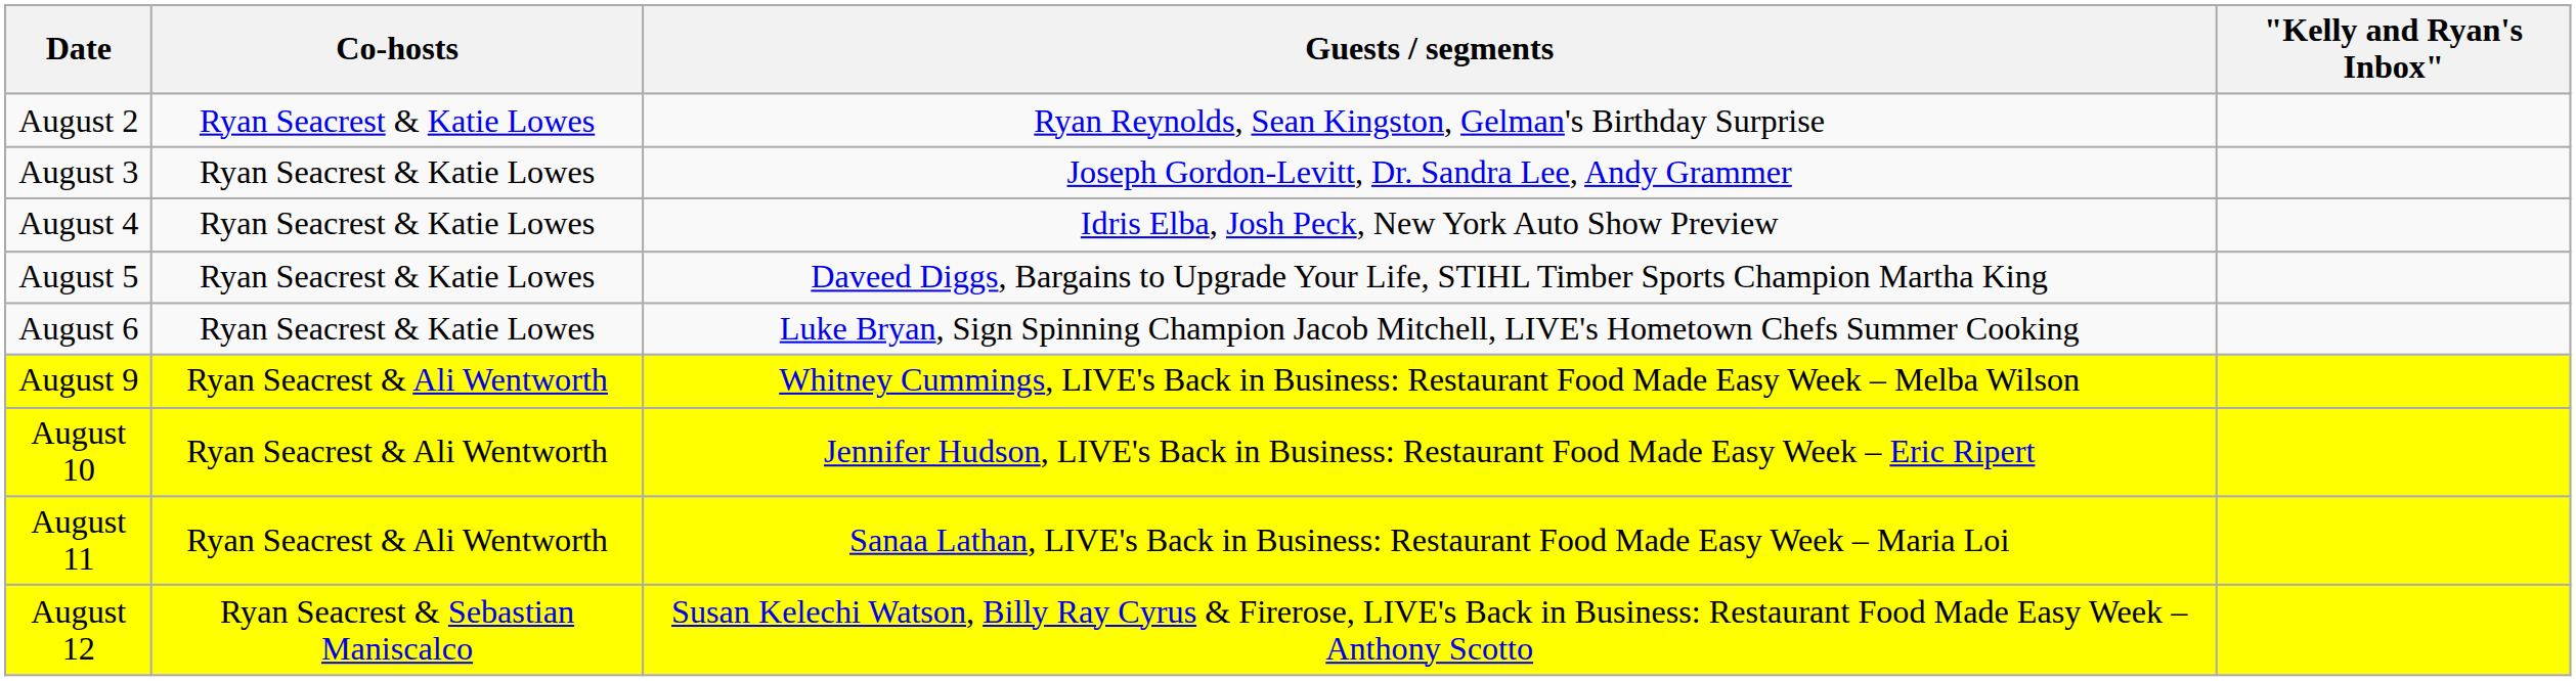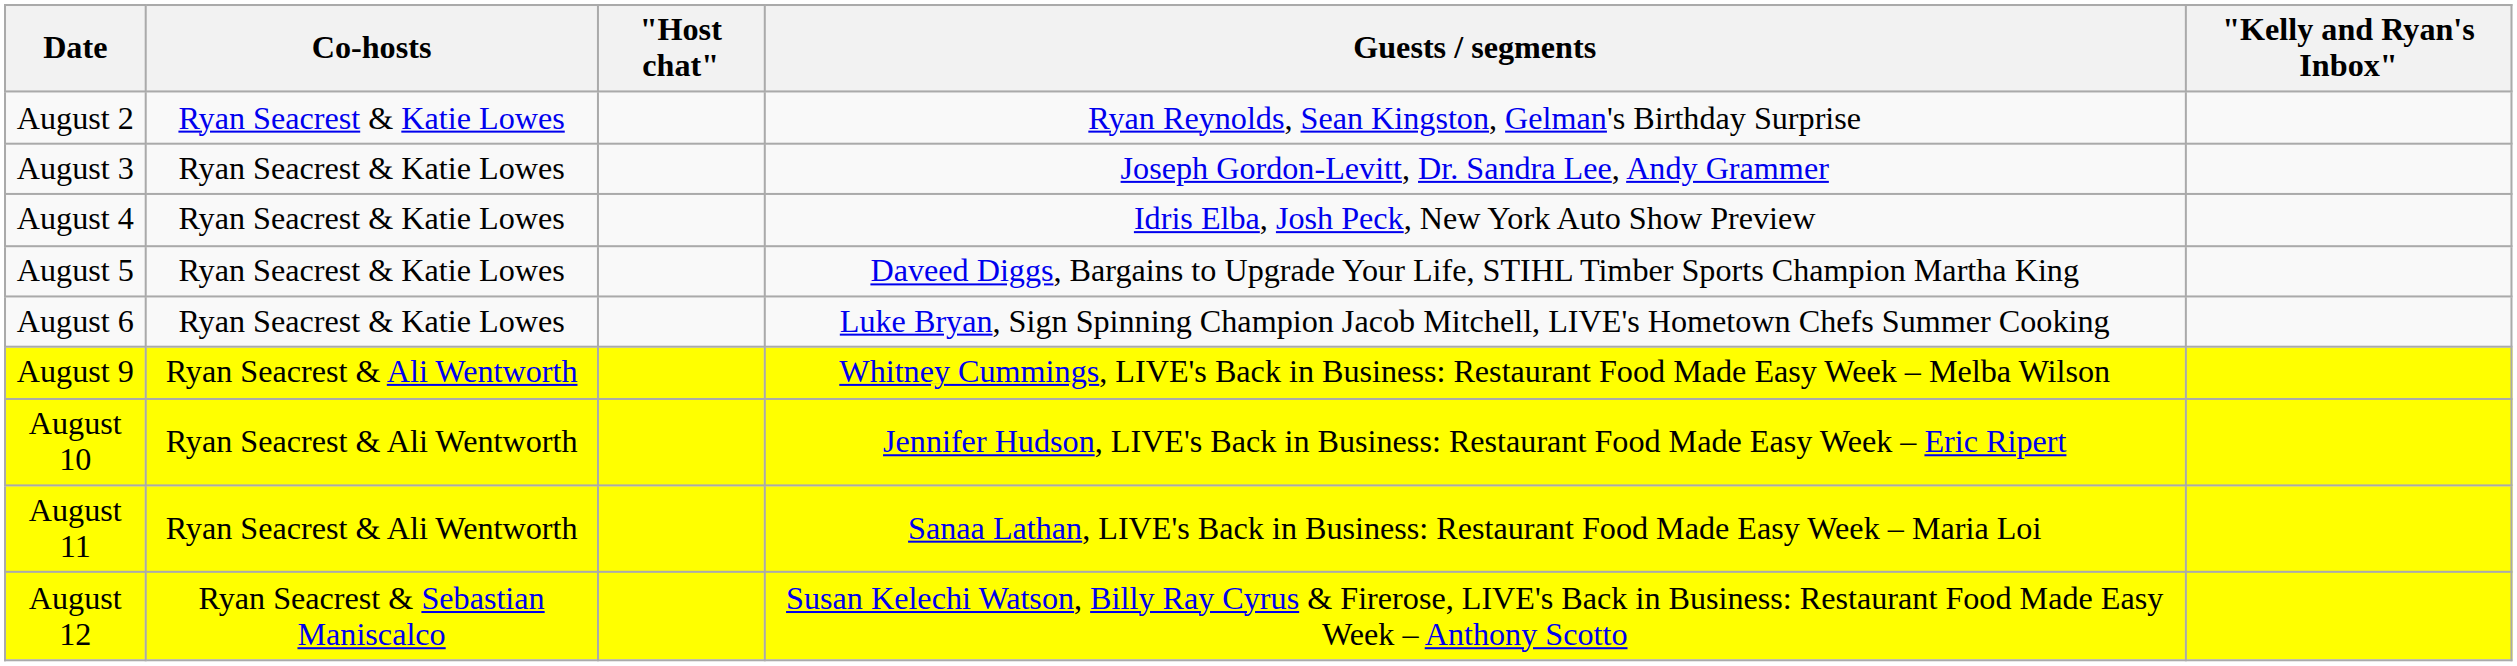 <table class="wikitable sortable" style="text-align:center;">
 <tr>
 <th>Date</th>
 <th>Co-hosts</th>
+<th>"Host chat"</th>
 <th>Guests / segments</th>
 <th>"Kelly and Ryan's Inbox"</th>
 </tr>
 <tr>
 <td>August 2</td>
 <td><a href='#'>Ryan Seacrest</a> & <a href='#'>Katie Lowes</a></td>
+<td></td>
 <td><a href='#'>Ryan Reynolds</a>, <a href='#'>Sean Kingston</a>, <a href='#'>Gelman</a>'s Birthday Surprise</td>
 <td></td>
 </tr>
 <tr>
 <td>August 3</td>
 <td>Ryan Seacrest & Katie Lowes</td>
+<td></td>
 <td><a href='#'>Joseph Gordon-Levitt</a>, <a href='#'>Dr. Sandra Lee</a>, <a href='#'>Andy Grammer</a></td>
 <td></td>
 </tr>
 <tr>
 <td>August 4</td>
 <td>Ryan Seacrest & Katie Lowes</td>
+<td></td>
 <td><a href='#'>Idris Elba</a>, <a href='#'>Josh Peck</a>, New York Auto Show Preview</td>
 <td></td>
 </tr>
 <tr>
 <td>August 5</td>
 <td>Ryan Seacrest & Katie Lowes</td>
+<td></td>
 <td><a href='#'>Daveed Diggs</a>, Bargains to Upgrade Your Life, STIHL Timber Sports Champion Martha King</td>
 <td></td>
 </tr>
 <tr>
 <td>August 6</td>
 <td>Ryan Seacrest & Katie Lowes</td>
+<td></td>
 <td><a href='#'>Luke Bryan</a>, Sign Spinning Champion Jacob Mitchell, LIVE's Hometown Chefs Summer Cooking</td>
 <td></td>
 </tr>
 <tr style="background:yellow;">
 <td>August 9</td>
 <td>Ryan Seacrest & <a href='#'>Ali Wentworth</a></td>
+<td></td>
 <td><a href='#'>Whitney Cummings</a>, LIVE's Back in Business: Restaurant Food Made Easy Week – Melba Wilson</td>
 <td></td>
 </tr>
 <tr style="background:yellow;">
 <td>August 10</td>
 <td>Ryan Seacrest & Ali Wentworth</td>
+<td></td>
 <td><a href='#'>Jennifer Hudson</a>, LIVE's Back in Business: Restaurant Food Made Easy Week – <a href='#'>Eric Ripert</a></td>
 <td></td>
 </tr>
 <tr style="background:yellow;">
 <td>August 11</td>
 <td>Ryan Seacrest & Ali Wentworth</td>
+<td></td>
 <td><a href='#'>Sanaa Lathan</a>, LIVE's Back in Business: Restaurant Food Made Easy Week – Maria Loi</td>
 <td></td>
 </tr>
 <tr style="background:yellow;">
 <td>August 12</td>
 <td>Ryan Seacrest & <a href='#'>Sebastian Maniscalco</a></td>
+<td></td>
 <td><a href='#'>Susan Kelechi Watson</a>, <a href='#'>Billy Ray Cyrus</a> & Firerose, LIVE's Back in Business: Restaurant Food Made Easy Week – <a href='#'>Anthony Scotto</a></td>
 <td></td>
 </tr>
 </table>
